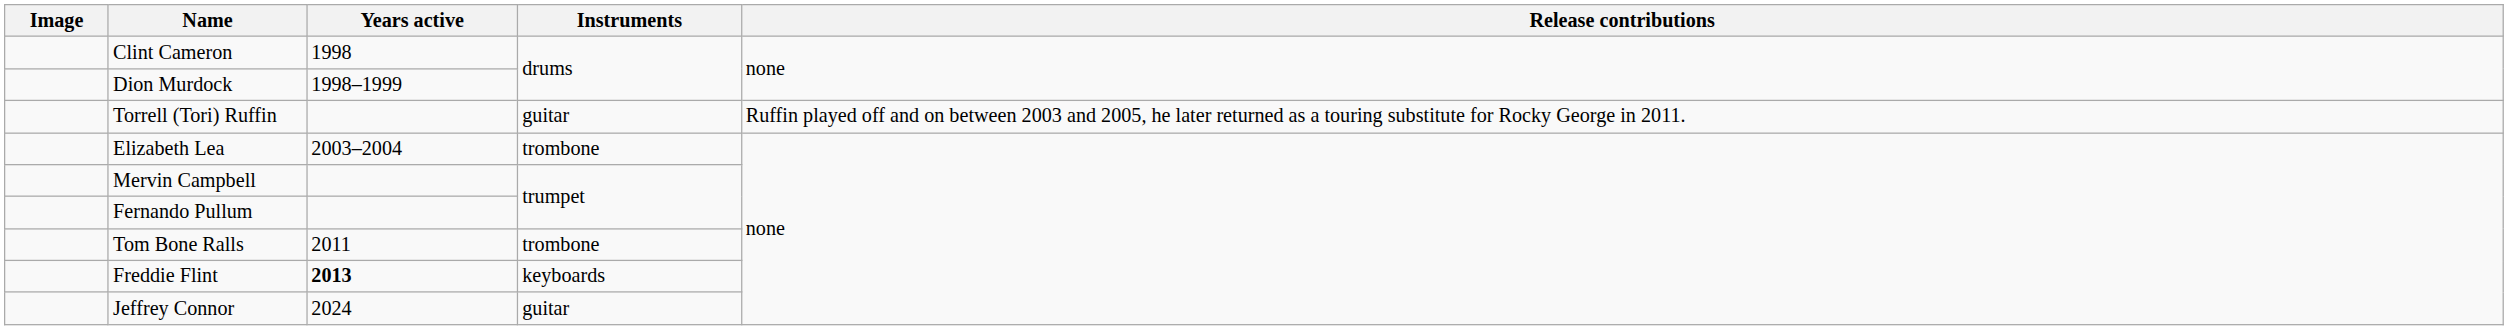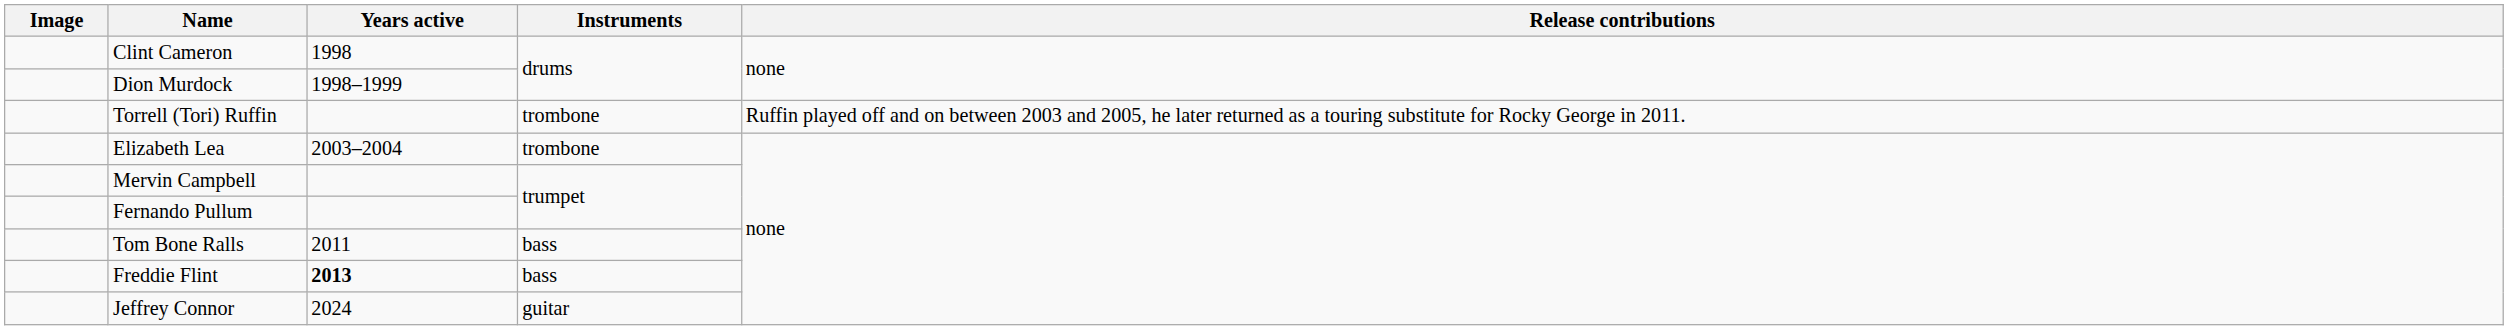 <table class="wikitable" width="100%" border="1">
 <tr>
 <th width="75">Image</th>
 <th width="150">Name</th>
 <th width="160">Years active</th>
 <th width="170">Instruments</th>
 <th>Release contributions</th>
 </tr>
 <tr>
 <td></td>
 <td>Clint Cameron</td>
 <td>1998</td>
 <td rowspan="2">drums</td>
 <td rowspan="2">none</td>
 </tr>
 <tr>
 <td></td>
 <td>Dion Murdock</td>
 <td>1998–1999</td>
 </tr>
 <tr>
 <td></td>
 <td>Torrell (Tori) Ruffin</td>
 <td></td>
-<td>guitar</td>
+<td>trombone</td>
 <td>Ruffin played off and on between 2003 and 2005, he later returned as a touring substitute for Rocky George in 2011.</td>
 </tr>
 <tr>
 <td></td>
 <td>Elizabeth Lea</td>
 <td>2003–2004</td>
 <td>trombone</td>
 <td rowspan="6">none</td>
 </tr>
 <tr>
 <td></td>
 <td>Mervin Campbell</td>
 <td></td>
 <td rowspan="2">trumpet</td>
 </tr>
 <tr>
 <td></td>
 <td>Fernando Pullum</td>
 <td></td>
 </tr>
 <tr>
 <td></td>
 <td>Tom Bone Ralls</td>
 <td>2011</td>
-<td>trombone</td>
+<td>bass</td>
 </tr>
 <tr>
 <td></td>
 <td>Freddie Flint</td>
 <td><strong>2013</strong></td>
-<td>keyboards</td>
+<td>bass</td>
 </tr>
 <tr>
 <td></td>
 <td>Jeffrey Connor</td>
 <td>2024</td>
 <td>guitar</td>
 </tr>
 </table>
